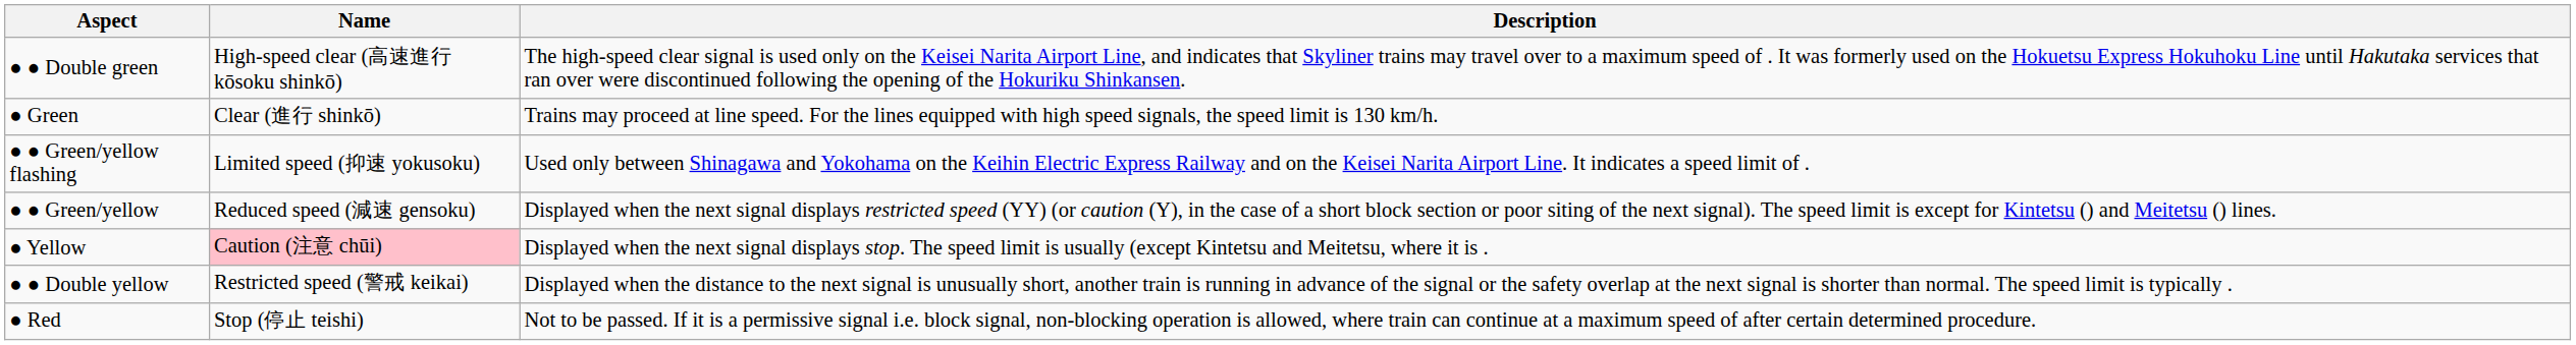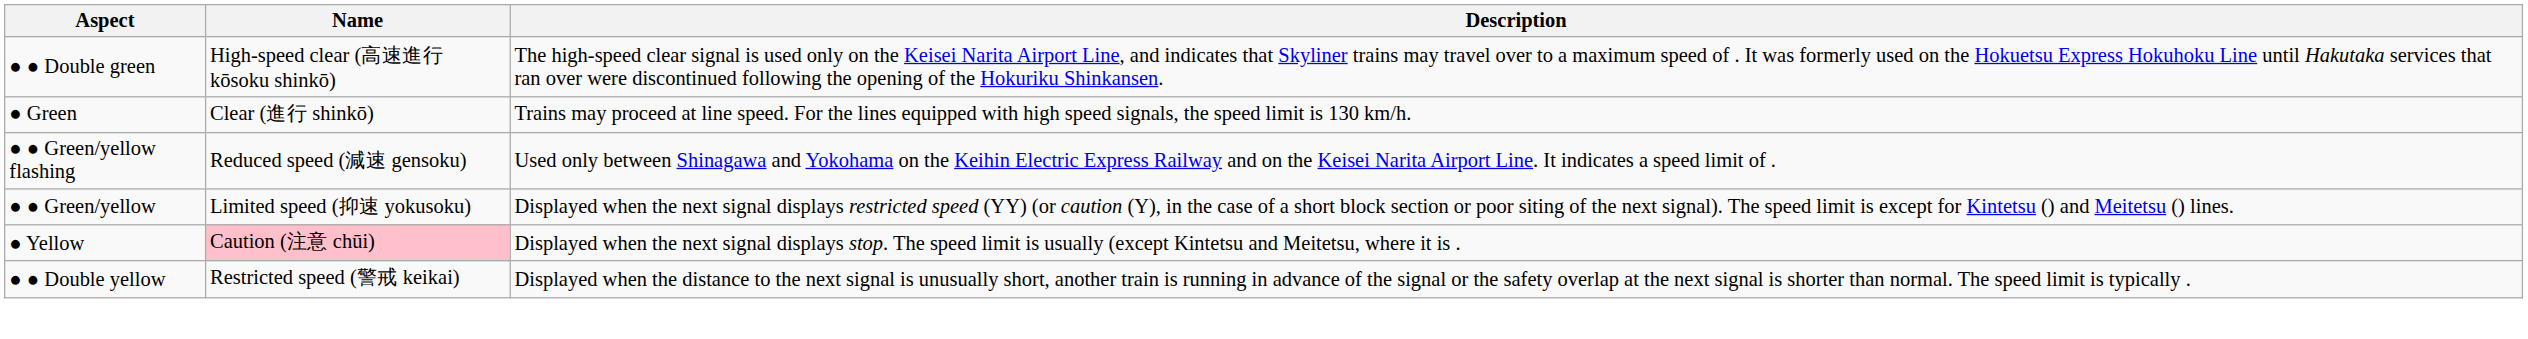 <table class="wikitable">
 <tr>
 <th>Aspect</th>
 <th>Name</th>
 <th>Description</th>
 </tr>
 <tr>
 <td><span>●</span> <span>●</span>  Double green</td>
 <td>High-speed clear (高速進行 kōsoku shinkō)</td>
 <td>The high-speed clear signal is used only on the <a href='#'>Keisei Narita Airport Line</a>, and indicates that <a href='#'>Skyliner</a> trains may travel over  to a maximum speed of . It was formerly used on the <a href='#'>Hokuetsu Express Hokuhoku Line</a> until <em>Hakutaka</em> services that ran over  were discontinued following the opening of the <a href='#'>Hokuriku Shinkansen</a>.</td>
 </tr>
 <tr>
 <td><span>●</span>  Green</td>
 <td>Clear (進行 shinkō)</td>
 <td>Trains may proceed at line speed. For the lines equipped with high speed signals, the speed limit is 130 km/h.</td>
 </tr>
 <tr>
 <td><span>●</span> <span>●</span> Green/yellow flashing</td>
-<td>Limited speed (抑速 yokusoku)</td>
+<td>Reduced speed (減速 gensoku)</td>
 <td>Used only between <a href='#'>Shinagawa</a> and <a href='#'>Yokohama</a> on the <a href='#'>Keihin Electric Express Railway</a> and on the <a href='#'>Keisei Narita Airport Line</a>. It indicates a speed limit of .</td>
 </tr>
 <tr>
 <td><span>●</span> <span>●</span> Green/yellow</td>
-<td>Reduced speed (減速 gensoku)</td>
+<td>Limited speed (抑速 yokusoku)</td>
 <td>Displayed when the next signal displays <em>restricted speed</em> (YY) (or <em>caution</em> (Y), in the case of a short block section or poor siting of the next signal). The speed limit is  except for <a href='#'>Kintetsu</a> () and <a href='#'>Meitetsu</a> () lines.</td>
 </tr>
 <tr>
 <td><span>●</span>  Yellow</td>
 <td style="background: pink;">Caution (注意 chūi)</td>
 <td>Displayed when the next signal displays <em>stop</em>. The speed limit is usually  (except Kintetsu and Meitetsu, where it is .</td>
 </tr>
 <tr>
 <td><span>●</span> <span>●</span>  Double yellow</td>
 <td>Restricted speed (警戒 keikai)</td>
 <td>Displayed when the distance to the next signal is unusually short, another train is running in advance of the signal or the safety overlap at the next signal is shorter than normal. The speed limit is typically .</td>
 </tr>
-<tr>
-<td><span>●</span>  Red</td>
-<td>Stop (停止 teishi)</td>
-<td>Not to be passed. If it is a permissive signal i.e. block signal, non-blocking operation is allowed, where train can continue at a maximum speed of  after certain determined procedure.</td>
-</tr>
 </table>
